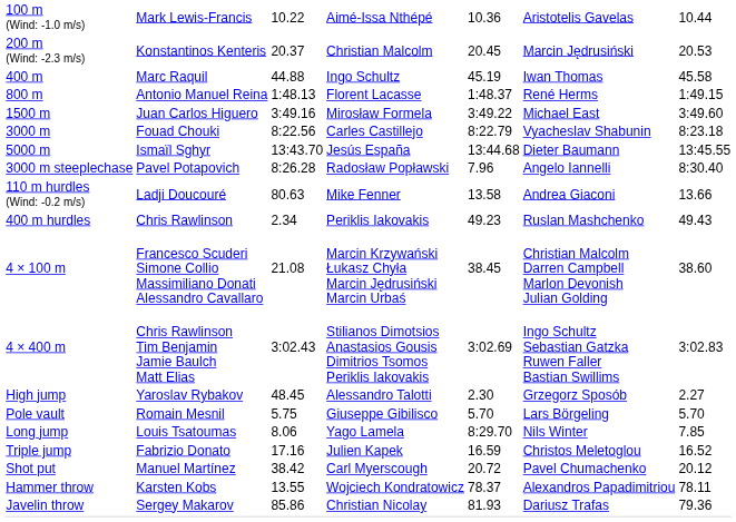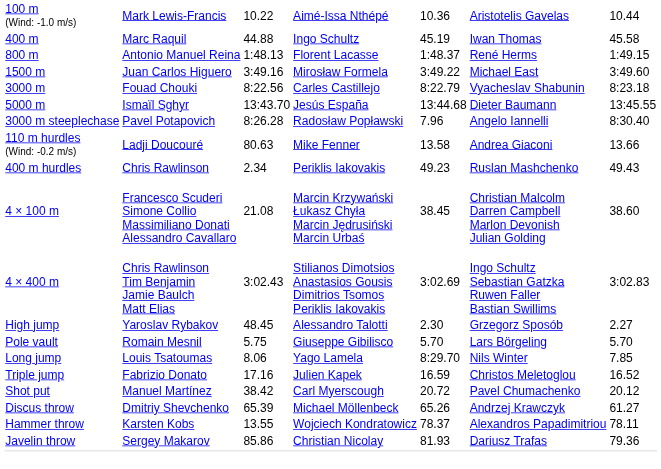 <table>
 <tr>
 <td><a href='#'>100 m</a><br><small>(Wind: -1.0 m/s)</small></td>
 <td><a href='#'>Mark Lewis-Francis</a><br></td>
 <td>10.22</td>
 <td><a href='#'>Aimé-Issa Nthépé</a><br></td>
 <td>10.36</td>
 <td><a href='#'>Aristotelis Gavelas</a><br></td>
 <td>10.44</td>
-</tr>
-<tr>
-<td><a href='#'>200 m</a><br><small>(Wind: -2.3 m/s)</small></td>
-<td><a href='#'>Konstantinos Kenteris</a><br></td>
-<td>20.37</td>
-<td><a href='#'>Christian Malcolm</a><br></td>
-<td>20.45</td>
-<td><a href='#'>Marcin Jędrusiński</a><br></td>
-<td>20.53</td>
 </tr>
 <tr>
 <td><a href='#'>400 m</a></td>
 <td><a href='#'>Marc Raquil</a><br></td>
 <td>44.88</td>
 <td><a href='#'>Ingo Schultz</a><br></td>
 <td>45.19</td>
 <td><a href='#'>Iwan Thomas</a><br></td>
 <td>45.58</td>
 </tr>
 <tr>
 <td><a href='#'>800 m</a></td>
 <td><a href='#'>Antonio Manuel Reina</a><br></td>
 <td>1:48.13</td>
 <td><a href='#'>Florent Lacasse</a><br></td>
 <td>1:48.37</td>
 <td><a href='#'>René Herms</a><br></td>
 <td>1:49.15</td>
 </tr>
 <tr>
 <td><a href='#'>1500 m</a></td>
 <td><a href='#'>Juan Carlos Higuero</a><br></td>
 <td>3:49.16</td>
 <td><a href='#'>Mirosław Formela</a><br></td>
 <td>3:49.22</td>
 <td><a href='#'>Michael East</a><br></td>
 <td>3:49.60</td>
 </tr>
 <tr>
 <td><a href='#'>3000 m</a></td>
 <td><a href='#'>Fouad Chouki</a><br></td>
 <td>8:22.56</td>
 <td><a href='#'>Carles Castillejo</a><br></td>
 <td>8:22.79</td>
 <td><a href='#'>Vyacheslav Shabunin</a><br></td>
 <td>8:23.18</td>
 </tr>
 <tr>
 <td><a href='#'>5000 m</a></td>
 <td><a href='#'>Ismaïl Sghyr</a><br></td>
 <td>13:43.70</td>
 <td><a href='#'>Jesús España</a><br></td>
 <td>13:44.68</td>
 <td><a href='#'>Dieter Baumann</a><br></td>
 <td>13:45.55</td>
 </tr>
 <tr>
 <td><a href='#'>3000 m steeplechase</a></td>
 <td><a href='#'>Pavel Potapovich</a><br></td>
 <td>8:26.28</td>
 <td><a href='#'>Radosław Popławski</a><br></td>
 <td>7.96</td>
 <td><a href='#'>Angelo Iannelli</a><br></td>
 <td>8:30.40</td>
 </tr>
 <tr>
 <td><a href='#'>110 m hurdles</a><br><small>(Wind: -0.2 m/s)</small></td>
 <td><a href='#'>Ladji Doucouré</a><br></td>
 <td>80.63</td>
 <td><a href='#'>Mike Fenner</a><br></td>
 <td>13.58</td>
 <td><a href='#'>Andrea Giaconi</a><br></td>
 <td>13.66</td>
 </tr>
 <tr>
 <td><a href='#'>400 m hurdles</a></td>
 <td><a href='#'>Chris Rawlinson</a><br></td>
 <td>2.34</td>
 <td><a href='#'>Periklis Iakovakis</a><br></td>
 <td>49.23</td>
 <td><a href='#'>Ruslan Mashchenko</a><br></td>
 <td>49.43</td>
 </tr>
 <tr>
 <td><a href='#'>4 × 100 m</a></td>
 <td><br><a href='#'>Francesco Scuderi</a><br><a href='#'>Simone Collio</a><br><a href='#'>Massimiliano Donati</a><br> <a href='#'>Alessandro Cavallaro</a></td>
 <td>21.08</td>
 <td><br><a href='#'>Marcin Krzywański</a><br><a href='#'>Łukasz Chyła</a><br><a href='#'>Marcin Jędrusiński</a><br> <a href='#'>Marcin Urbaś</a></td>
 <td>38.45</td>
 <td><br><a href='#'>Christian Malcolm</a><br><a href='#'>Darren Campbell</a><br><a href='#'>Marlon Devonish</a><br> <a href='#'>Julian Golding</a></td>
 <td>38.60</td>
 </tr>
 <tr>
 <td><a href='#'>4 × 400 m</a></td>
 <td><br><a href='#'>Chris Rawlinson</a><br><a href='#'>Tim Benjamin</a><br><a href='#'>Jamie Baulch</a><br> <a href='#'>Matt Elias</a></td>
 <td>3:02.43</td>
 <td><br><a href='#'>Stilianos Dimotsios</a><br><a href='#'>Anastasios Gousis</a><br><a href='#'>Dimitrios Tsomos</a><br> <a href='#'>Periklis Iakovakis</a></td>
 <td>3:02.69</td>
 <td><br><a href='#'>Ingo Schultz</a><br><a href='#'>Sebastian Gatzka</a><br><a href='#'>Ruwen Faller</a><br> <a href='#'>Bastian Swillims</a></td>
 <td>3:02.83</td>
 </tr>
 <tr>
 <td><a href='#'>High jump</a></td>
 <td><a href='#'>Yaroslav Rybakov</a><br></td>
 <td>48.45</td>
 <td><a href='#'>Alessandro Talotti</a><br></td>
 <td>2.30</td>
 <td><a href='#'>Grzegorz Sposób</a><br></td>
 <td>2.27</td>
 </tr>
 <tr>
 <td><a href='#'>Pole vault</a></td>
 <td><a href='#'>Romain Mesnil</a><br></td>
 <td>5.75</td>
 <td><a href='#'>Giuseppe Gibilisco</a><br></td>
 <td>5.70</td>
 <td><a href='#'>Lars Börgeling</a><br></td>
 <td>5.70</td>
 </tr>
 <tr>
 <td><a href='#'>Long jump</a></td>
 <td><a href='#'>Louis Tsatoumas</a><br></td>
 <td>8.06</td>
 <td><a href='#'>Yago Lamela</a><br></td>
 <td>8:29.70</td>
 <td><a href='#'>Nils Winter</a><br></td>
 <td>7.85</td>
 </tr>
 <tr>
 <td><a href='#'>Triple jump</a></td>
 <td><a href='#'>Fabrizio Donato</a><br></td>
 <td>17.16</td>
 <td><a href='#'>Julien Kapek</a><br></td>
 <td>16.59</td>
 <td><a href='#'>Christos Meletoglou</a><br></td>
 <td>16.52</td>
 </tr>
 <tr>
 <td><a href='#'>Shot put</a></td>
 <td><a href='#'>Manuel Martínez</a><br></td>
 <td>38.42</td>
 <td><a href='#'>Carl Myerscough</a><br></td>
 <td>20.72</td>
 <td><a href='#'>Pavel Chumachenko</a><br></td>
 <td>20.12</td>
 </tr>
 <tr>
+<td><a href='#'>Discus throw</a></td>
+<td><a href='#'>Dmitriy Shevchenko</a><br></td>
+<td>65.39</td>
+<td><a href='#'>Michael Möllenbeck</a><br></td>
+<td>65.26</td>
+<td><a href='#'>Andrzej Krawczyk</a><br></td>
+<td>61.27</td>
+</tr>
+<tr>
 <td><a href='#'>Hammer throw</a></td>
 <td><a href='#'>Karsten Kobs</a><br></td>
 <td>13.55</td>
 <td><a href='#'>Wojciech Kondratowicz</a><br></td>
 <td>78.37</td>
 <td><a href='#'>Alexandros Papadimitriou</a><br></td>
 <td>78.11</td>
 </tr>
 <tr>
 <td><a href='#'>Javelin throw</a></td>
 <td><a href='#'>Sergey Makarov</a><br></td>
 <td>85.86</td>
 <td><a href='#'>Christian Nicolay</a><br></td>
 <td>81.93</td>
 <td><a href='#'>Dariusz Trafas</a><br></td>
 <td>79.36</td>
 </tr>
 <tr style="background:#e8e8e8;">
 <td colspan=7></td>
 </tr>
 </table>
